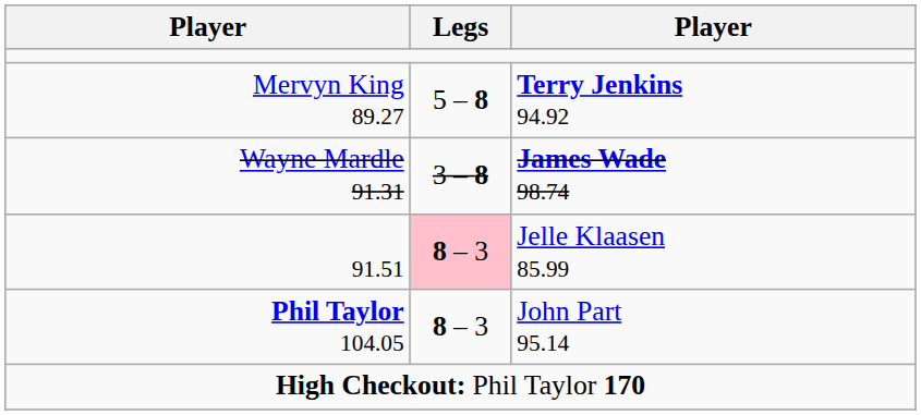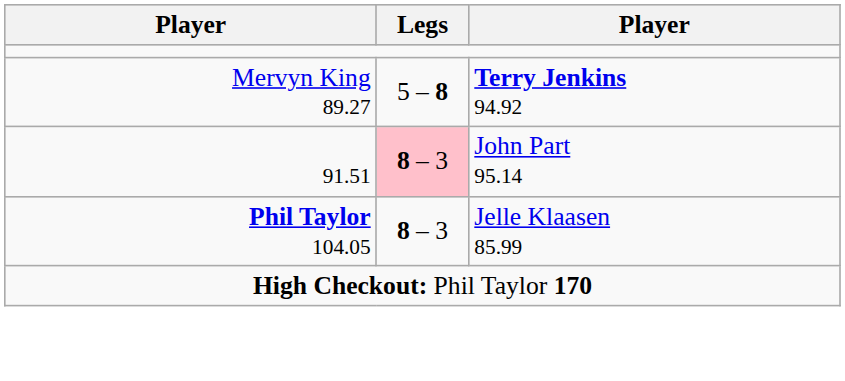 <table class=wikitable style="text-align:center">
 <tr>
 <th width=225>Player</th>
 <th width=50>Legs</th>
 <th width=225>Player</th>
 </tr>
 <tr align=center>
 <td colspan="3"></td>
 </tr>
 <tr align=left>
 <td align=right><a href='#'>Mervyn King</a>  <br><small><span>89.27</span></small></td>
 <td align=center>5 – <strong>8</strong></td>
 <td> <strong><a href='#'>Terry Jenkins</a></strong> <br><small><span>94.92</span></small></td>
 </tr>
 <tr align=left>
-<td align=right><s><a href='#'>Wayne Mardle</a></s>  <br><small><span><s>91.31</s></span></small></td>
-<td align=center><s>3 – <strong>8</strong></s></td>
-<td> <s><strong><a href='#'>James Wade</a></strong></s> <br><small><span><s>98.74</s></span></small></td>
-</tr>
-<tr align=left>
 <td align=right> <br><small><span>91.51</span></small></td>
 <td align=center style="background: pink;"><strong>8</strong> – 3</td>
-<td> <a href='#'>Jelle Klaasen</a> <br><small><span>85.99</span></small></td>
+<td> <a href='#'>John Part</a> <br><small><span>95.14</span></small></td>
 </tr>
 <tr align=left>
 <td align=right><strong><a href='#'>Phil Taylor</a></strong>  <br><small><span>104.05</span></small></td>
 <td align=center><strong>8</strong> – 3</td>
-<td> <a href='#'>John Part</a> <br><small><span>95.14</span></small></td>
+<td> <a href='#'>Jelle Klaasen</a> <br><small><span>85.99</span></small></td>
 </tr>
 <tr align=center>
 <td colspan="3"><strong>High Checkout:</strong> Phil Taylor <strong>170</strong></td>
 </tr>
 </table>
